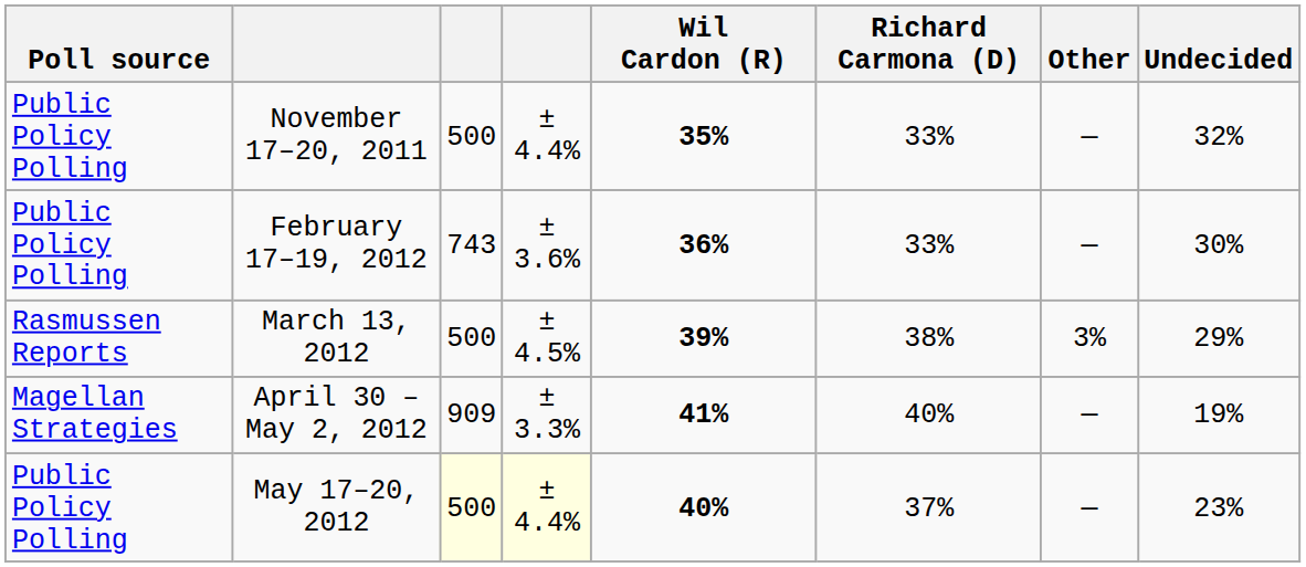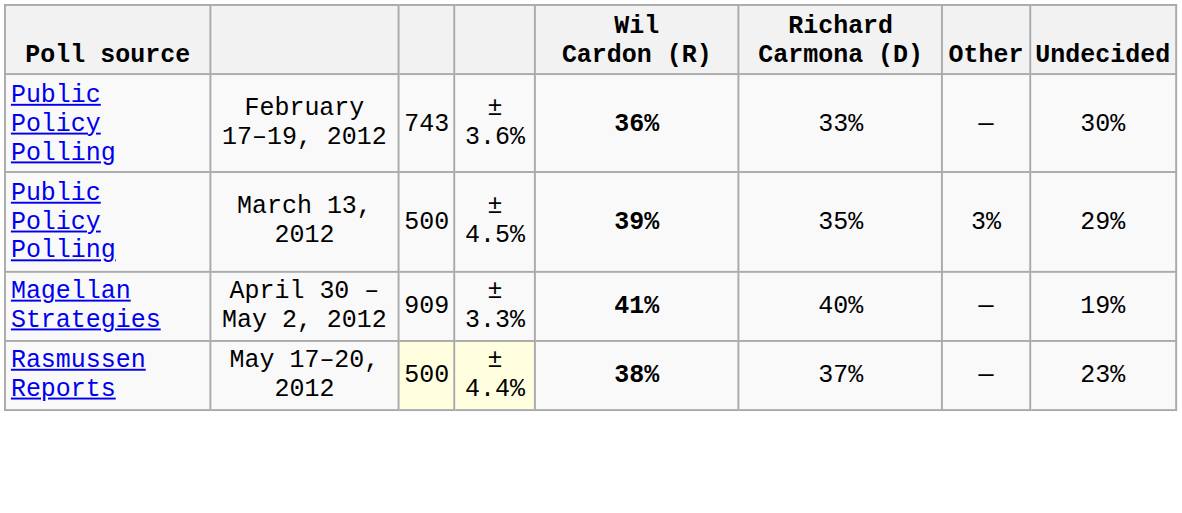 <table class="wikitable" style="text-align:center">
 <tr valign=bottom>
 <th>Poll source</th>
 <th></th>
 <th></th>
 <th></th>
 <th style="width:100px;">Wil<br>Cardon (R)</th>
 <th style="width:100px;">Richard<br>Carmona (D)</th>
 <th>Other</th>
 <th>Undecided</th>
 </tr>
 <tr>
 <td align=left><a href='#'>Public Policy Polling</a></td>
-<td>November 17–20, 2011</td>
-<td>500</td>
-<td>± 4.4%</td>
-<td><strong>35%</strong></td>
-<td>33%</td>
-<td>—</td>
-<td>32%</td>
-</tr>
-<tr>
-<td align=left><a href='#'>Public Policy Polling</a></td>
 <td>February 17–19, 2012</td>
 <td>743</td>
 <td>± 3.6%</td>
 <td><strong>36%</strong></td>
 <td>33%</td>
 <td>—</td>
 <td>30%</td>
 </tr>
 <tr>
-<td align=left><a href='#'>Rasmussen Reports</a></td>
+<td align=left><a href='#'>Public Policy Polling</a></td>
 <td>March 13, 2012</td>
 <td>500</td>
 <td>± 4.5%</td>
 <td><strong>39%</strong></td>
-<td>38%</td>
+<td>35%</td>
 <td>3%</td>
 <td>29%</td>
 </tr>
 <tr>
 <td align=left><a href='#'>Magellan Strategies</a></td>
 <td>April 30 – May 2, 2012</td>
 <td>909</td>
 <td>± 3.3%</td>
 <td><strong>41%</strong></td>
 <td>40%</td>
 <td>—</td>
 <td>19%</td>
 </tr>
 <tr>
-<td align=left><a href='#'>Public Policy Polling</a></td>
+<td align=left><a href='#'>Rasmussen Reports</a></td>
 <td>May 17–20, 2012</td>
 <td style="background: lightyellow;">500</td>
 <td style="background: lightyellow;">± 4.4%</td>
-<td><strong>40%</strong></td>
+<td><strong>38%</strong></td>
 <td>37%</td>
 <td>—</td>
 <td>23%</td>
 </tr>
 </table>
